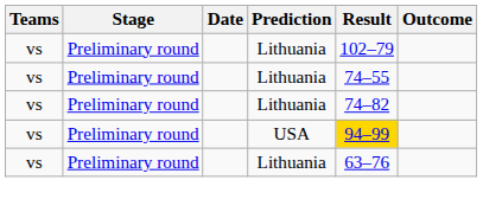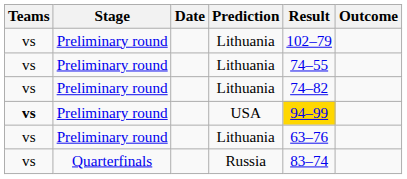 <table class="wikitable sortable" style="text-align: center">
 <tr>
 <th>Teams</th>
 <th>Stage</th>
 <th>Date</th>
 <th>Prediction</th>
 <th>Result</th>
 <th>Outcome</th>
 </tr>
 <tr>
 <td> vs </td>
 <td><a href='#'>Preliminary round</a></td>
 <td style="text-align:left;"></td>
 <td style="text-align:center;">Lithuania</td>
 <td><a href='#'>102–79</a></td>
 <td></td>
 </tr>
 <tr>
 <td> vs </td>
 <td><a href='#'>Preliminary round</a></td>
 <td style="text-align:left;"></td>
 <td>Lithuania</td>
 <td><a href='#'>74–55</a></td>
 <td></td>
 </tr>
 <tr>
 <td> vs </td>
 <td><a href='#'>Preliminary round</a></td>
 <td style="text-align:left;"></td>
 <td>Lithuania</td>
 <td><a href='#'>74–82</a></td>
 <td></td>
 </tr>
 <tr>
-<td> vs </td>
+<td><strong> vs </strong></td>
 <td><a href='#'>Preliminary round</a></td>
 <td style="text-align:left;"></td>
 <td>USA</td>
 <td style="background: gold;"><a href='#'>94–99</a></td>
 <td></td>
 </tr>
 <tr>
 <td> vs </td>
 <td><a href='#'>Preliminary round</a></td>
 <td style="text-align:left;"></td>
 <td>Lithuania</td>
 <td><a href='#'>63–76</a></td>
 <td></td>
 </tr>
+<tr>
+<td> vs </td>
+<td><a href='#'>Quarterfinals</a></td>
+<td style="text-align:left;"></td>
+<td>Russia</td>
+<td><a href='#'>83–74</a></td>
+<td></td>
+</tr>
 </table>
